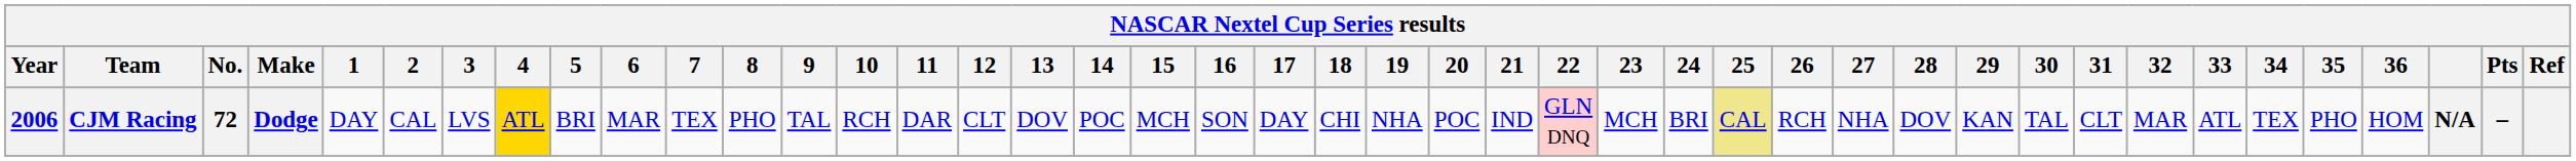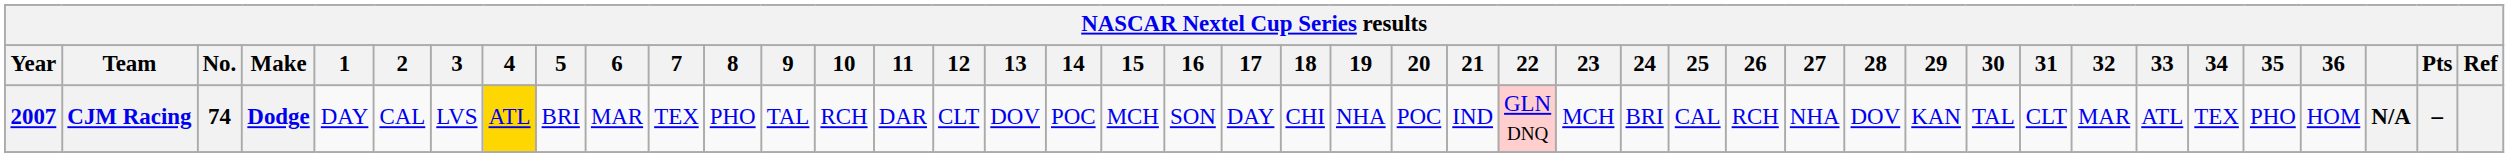 <table class="wikitable" style="text-align:center; font-size:75%">
 <tr>
 <th colspan=43><a href='#'>NASCAR Nextel Cup Series</a> results</th>
 </tr>
 <tr>
 <th>Year</th>
 <th>Team</th>
 <th>No.</th>
 <th>Make</th>
 <th>1</th>
 <th>2</th>
 <th>3</th>
 <th>4</th>
 <th>5</th>
 <th>6</th>
 <th>7</th>
 <th>8</th>
 <th>9</th>
 <th>10</th>
 <th>11</th>
 <th>12</th>
 <th>13</th>
 <th>14</th>
 <th>15</th>
 <th>16</th>
 <th>17</th>
 <th>18</th>
 <th>19</th>
 <th>20</th>
 <th>21</th>
 <th>22</th>
 <th>23</th>
 <th>24</th>
 <th>25</th>
 <th>26</th>
 <th>27</th>
 <th>28</th>
 <th>29</th>
 <th>30</th>
 <th>31</th>
 <th>32</th>
 <th>33</th>
 <th>34</th>
 <th>35</th>
 <th>36</th>
 <th></th>
 <th>Pts</th>
 <th>Ref</th>
 </tr>
 <tr>
-<th><a href='#'>2006</a></th>
+<th><a href='#'>2007</a></th>
 <th><a href='#'>CJM Racing</a></th>
-<th>72</th>
+<th>74</th>
 <th><a href='#'>Dodge</a></th>
 <td><a href='#'>DAY</a></td>
 <td><a href='#'>CAL</a></td>
 <td><a href='#'>LVS</a></td>
 <td style="background: gold;"><a href='#'>ATL</a></td>
 <td><a href='#'>BRI</a></td>
 <td><a href='#'>MAR</a></td>
 <td><a href='#'>TEX</a></td>
 <td><a href='#'>PHO</a></td>
 <td><a href='#'>TAL</a></td>
 <td><a href='#'>RCH</a></td>
 <td><a href='#'>DAR</a></td>
 <td><a href='#'>CLT</a></td>
 <td><a href='#'>DOV</a></td>
 <td><a href='#'>POC</a></td>
 <td><a href='#'>MCH</a></td>
 <td><a href='#'>SON</a></td>
 <td><a href='#'>DAY</a></td>
 <td><a href='#'>CHI</a></td>
 <td><a href='#'>NHA</a></td>
 <td><a href='#'>POC</a></td>
 <td><a href='#'>IND</a></td>
 <td style="background:#FFCFCF;"><a href='#'>GLN</a><br><small>DNQ</small></td>
 <td><a href='#'>MCH</a></td>
 <td><a href='#'>BRI</a></td>
-<td style="background: khaki;"><a href='#'>CAL</a></td>
+<td><a href='#'>CAL</a></td>
 <td><a href='#'>RCH</a></td>
 <td><a href='#'>NHA</a></td>
 <td><a href='#'>DOV</a></td>
 <td><a href='#'>KAN</a></td>
 <td><a href='#'>TAL</a></td>
 <td><a href='#'>CLT</a></td>
 <td><a href='#'>MAR</a></td>
 <td><a href='#'>ATL</a></td>
 <td><a href='#'>TEX</a></td>
 <td><a href='#'>PHO</a></td>
 <td><a href='#'>HOM</a></td>
 <th>N/A</th>
 <th>–</th>
 <th></th>
 </tr>
 </table>
